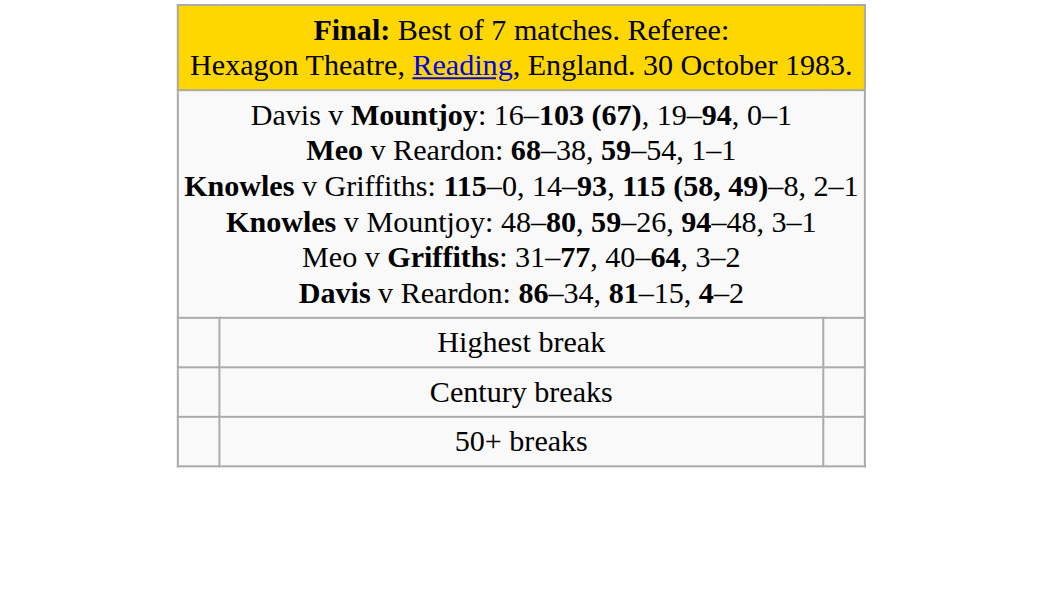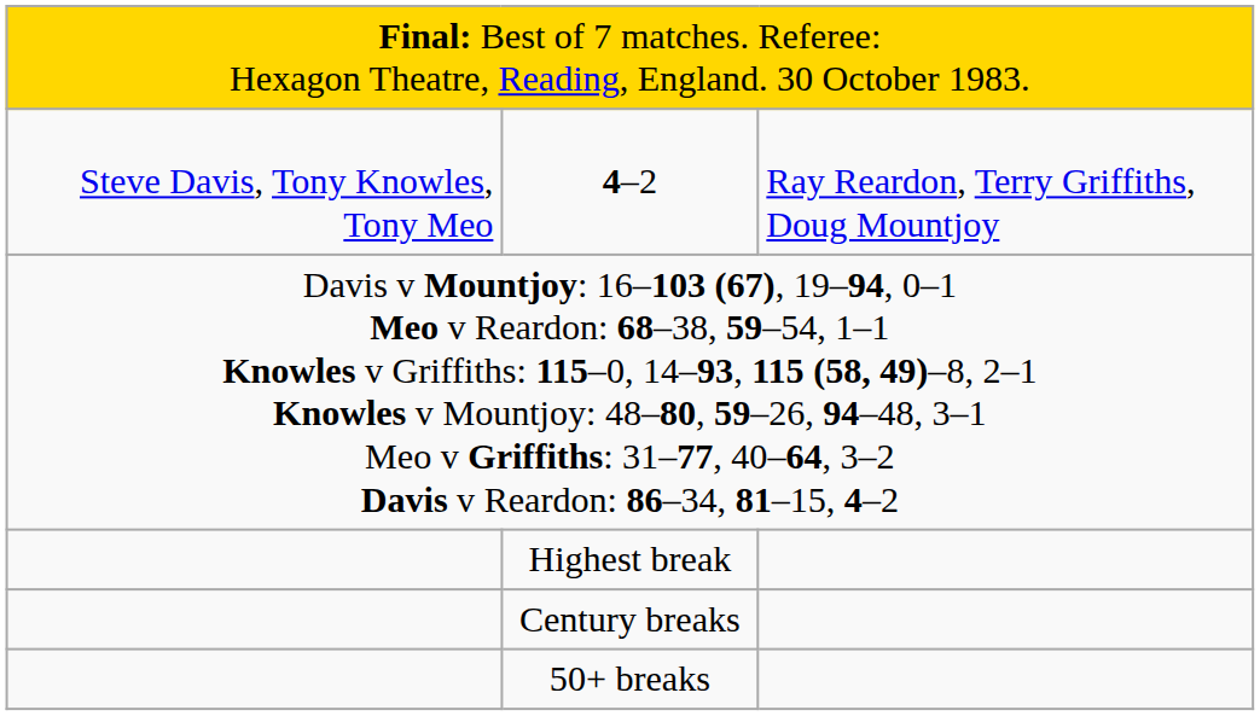 <table class="wikitable" style="font-size: 95%; margin: 1em auto 1em auto;">
 <tr>
 <td colspan="3" align="center" bgcolor="#ffd700"><strong>Final:</strong> Best of 7 matches. Referee: <br>Hexagon Theatre, <a href='#'>Reading</a>, England. 30 October 1983.</td>
+</tr>
+<tr>
+<td width="200" align="right"><strong></strong> <br> <a href='#'>Steve Davis</a>, <a href='#'>Tony Knowles</a>, <a href='#'>Tony Meo</a></td>
+<td width="100" align="center"><strong>4</strong>–2</td>
+<td width="200"><strong></strong> <br> <a href='#'>Ray Reardon</a>, <a href='#'>Terry Griffiths</a>, <a href='#'>Doug Mountjoy</a></td>
 </tr>
 <tr>
 <td colspan="3" align="center" style="font-size: 100%">Davis v <strong>Mountjoy</strong>:  16–<strong>103 (67)</strong>, 19–<strong>94</strong>, 0–1  <br> <strong>Meo</strong> v Reardon: <strong>68</strong>–38, <strong>59</strong>–54, 1–1 <br> <strong>Knowles</strong> v Griffiths: <strong>115</strong>–0, 14–<strong>93</strong>, <strong>115 (58, 49)</strong>–8, 2–1 <br> <strong>Knowles</strong> v Mountjoy: 48–<strong>80</strong>, <strong>59</strong>–26, <strong>94</strong>–48, 3–1 <br> Meo v <strong>Griffiths</strong>: 31–<strong>77</strong>, 40–<strong>64</strong>, 3–2<br> <strong>Davis</strong> v Reardon: <strong>86</strong>–34, <strong>81</strong>–15, <strong>4</strong>–2</td>
 </tr>
 <tr>
 <td align="right"></td>
 <td align="center">Highest break</td>
 <td align="left"></td>
 </tr>
 <tr>
 <td align="right"></td>
 <td align="center">Century breaks</td>
 <td align="left"></td>
 </tr>
 <tr>
 <td align="right"></td>
 <td align="center">50+ breaks</td>
 <td align="left"></td>
 </tr>
 </table>
